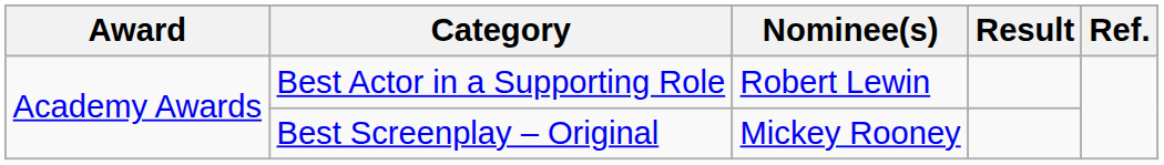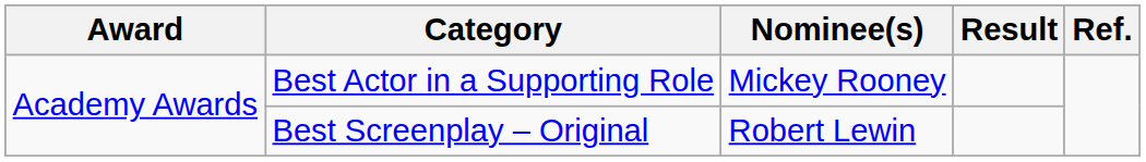 <table class="wikitable plainrowheaders">
 <tr>
 <th>Award</th>
 <th>Category</th>
 <th>Nominee(s)</th>
 <th>Result</th>
 <th>Ref.</th>
 </tr>
 <tr>
 <td rowspan="3"><a href='#'>Academy Awards</a></td>
 <td><a href='#'>Best Actor in a Supporting Role</a></td>
-<td><a href='#'>Robert Lewin</a></td>
+<td><a href='#'>Mickey Rooney</a></td>
 <td></td>
 <td align="center" rowspan="2"></td>
 </tr>
 <tr>
 <td><a href='#'>Best Screenplay – Original</a></td>
-<td><a href='#'>Mickey Rooney</a></td>
+<td><a href='#'>Robert Lewin</a></td>
 <td></td>
 </tr>
 </table>
